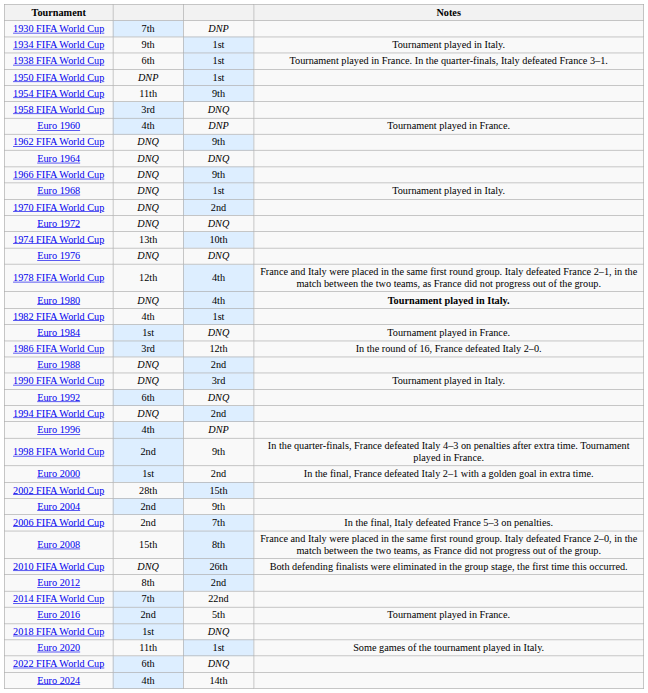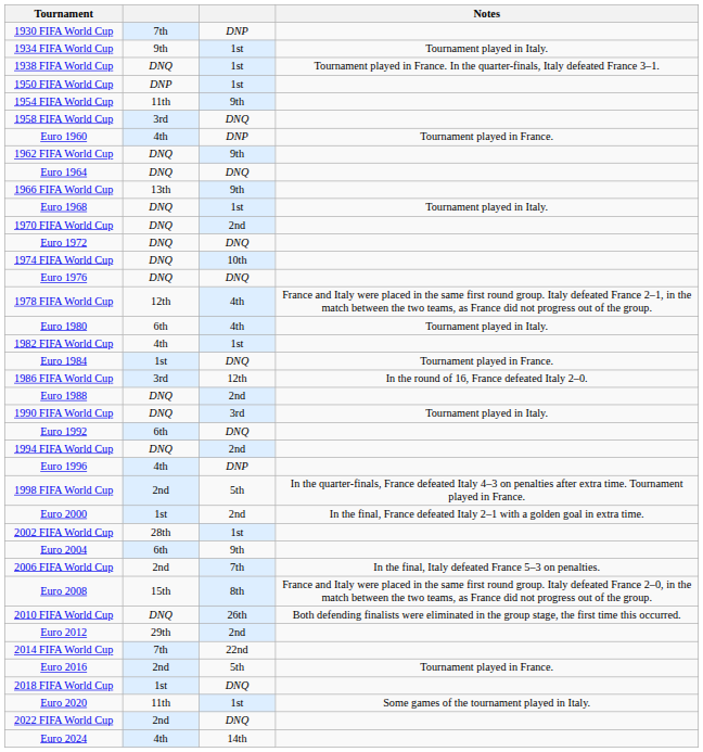 <table class="wikitable" style="text-align:center; width:1000px">
 <tr>
 <th width=17%>Tournament</th>
 <th width=11%></th>
 <th width=11%></th>
 <th width=61%>Notes</th>
 </tr>
 <tr>
 <td><a href='#'>1930 FIFA World Cup</a></td>
 <td style="background-color:#ddeeff;">7th</td>
 <td><em>DNP</em></td>
 <td></td>
 </tr>
 <tr>
 <td><a href='#'>1934 FIFA World Cup</a></td>
 <td>9th</td>
 <td style="background-color:#ddeeff;">1st</td>
 <td>Tournament played in Italy.</td>
 </tr>
 <tr>
 <td><a href='#'>1938 FIFA World Cup</a></td>
-<td>6th</td>
+<td><em>DNQ</em></td>
 <td style="background-color:#ddeeff;">1st</td>
 <td>Tournament played in France. In the quarter-finals, Italy defeated France 3–1.</td>
 </tr>
 <tr>
 <td><a href='#'>1950 FIFA World Cup</a></td>
 <td><em>DNP</em></td>
 <td style="background-color:#ddeeff;">1st</td>
 <td></td>
 </tr>
 <tr>
 <td><a href='#'>1954 FIFA World Cup</a></td>
 <td>11th</td>
 <td style="background-color:#ddeeff;">9th</td>
 <td></td>
 </tr>
 <tr>
 <td><a href='#'>1958 FIFA World Cup</a></td>
 <td style="background-color:#ddeeff;">3rd</td>
 <td><em>DNQ</em></td>
 <td></td>
 </tr>
 <tr>
 <td><a href='#'>Euro 1960</a></td>
 <td style="background-color:#ddeeff;">4th</td>
 <td><em>DNP</em></td>
 <td>Tournament played in France.</td>
 </tr>
 <tr>
 <td><a href='#'>1962 FIFA World Cup</a></td>
 <td><em>DNQ</em></td>
 <td style="background-color:#ddeeff;">9th</td>
 <td></td>
 </tr>
 <tr>
 <td><a href='#'>Euro 1964</a></td>
 <td><em>DNQ</em></td>
 <td><em>DNQ</em></td>
 <td></td>
 </tr>
 <tr>
 <td><a href='#'>1966 FIFA World Cup</a></td>
-<td><em>DNQ</em></td>
+<td>13th</td>
 <td style="background-color:#ddeeff;">9th</td>
 <td></td>
 </tr>
 <tr>
 <td><a href='#'>Euro 1968</a></td>
 <td><em>DNQ</em></td>
 <td style="background-color:#ddeeff;">1st</td>
 <td>Tournament played in Italy.</td>
 </tr>
 <tr>
 <td><a href='#'>1970 FIFA World Cup</a></td>
 <td><em>DNQ</em></td>
 <td style="background-color:#ddeeff;">2nd</td>
 <td></td>
 </tr>
 <tr>
 <td><a href='#'>Euro 1972</a></td>
 <td><em>DNQ</em></td>
 <td><em>DNQ</em></td>
 <td></td>
 </tr>
 <tr>
 <td><a href='#'>1974 FIFA World Cup</a></td>
-<td>13th</td>
+<td><em>DNQ</em></td>
 <td style="background-color:#ddeeff;">10th</td>
 <td></td>
 </tr>
 <tr>
 <td><a href='#'>Euro 1976</a></td>
 <td><em>DNQ</em></td>
 <td><em>DNQ</em></td>
 <td></td>
 </tr>
 <tr>
 <td><a href='#'>1978 FIFA World Cup</a></td>
 <td>12th</td>
 <td style="background-color:#ddeeff;">4th</td>
 <td>France and Italy were placed in the same first round group. Italy defeated France 2–1, in the match between the two teams, as France did not progress out of the group.</td>
 </tr>
 <tr>
 <td><a href='#'>Euro 1980</a></td>
-<td><em>DNQ</em></td>
+<td>6th</td>
 <td style="background-color:#ddeeff;">4th</td>
-<td><strong>Tournament played in Italy.</strong></td>
+<td>Tournament played in Italy.</td>
 </tr>
 <tr>
 <td><a href='#'>1982 FIFA World Cup</a></td>
 <td>4th</td>
 <td style="background-color:#ddeeff;">1st</td>
 <td></td>
 </tr>
 <tr>
 <td><a href='#'>Euro 1984</a></td>
 <td style="background-color:#ddeeff;">1st</td>
 <td><em>DNQ</em></td>
 <td>Tournament played in France.</td>
 </tr>
 <tr>
 <td><a href='#'>1986 FIFA World Cup</a></td>
 <td style="background-color:#ddeeff;">3rd</td>
 <td>12th</td>
 <td>In the round of 16, France defeated Italy 2–0.</td>
 </tr>
 <tr>
 <td><a href='#'>Euro 1988</a></td>
 <td><em>DNQ</em></td>
 <td style="background-color:#ddeeff;">2nd</td>
 <td></td>
 </tr>
 <tr>
 <td><a href='#'>1990 FIFA World Cup</a></td>
 <td><em>DNQ</em></td>
 <td style="background-color:#ddeeff;">3rd</td>
 <td>Tournament played in Italy.</td>
 </tr>
 <tr>
 <td><a href='#'>Euro 1992</a></td>
 <td style="background-color:#ddeeff;">6th</td>
 <td><em>DNQ</em></td>
 <td></td>
 </tr>
 <tr>
 <td><a href='#'>1994 FIFA World Cup</a></td>
 <td><em>DNQ</em></td>
 <td style="background-color:#ddeeff;">2nd</td>
 <td></td>
 </tr>
 <tr>
 <td><a href='#'>Euro 1996</a></td>
 <td style="background-color:#ddeeff;">4th</td>
 <td><em>DNP</em></td>
 <td></td>
 </tr>
 <tr>
 <td><a href='#'>1998 FIFA World Cup</a></td>
 <td style="background-color:#ddeeff;">2nd</td>
-<td>9th</td>
+<td>5th</td>
 <td>In the quarter-finals, France defeated Italy 4–3 on penalties after extra time. Tournament played in France.</td>
 </tr>
 <tr>
 <td><a href='#'>Euro 2000</a></td>
 <td style="background-color:#ddeeff;">1st</td>
 <td>2nd</td>
 <td>In the final, France defeated Italy 2–1 with a golden goal in extra time.</td>
 </tr>
 <tr>
 <td><a href='#'>2002 FIFA World Cup</a></td>
 <td>28th</td>
-<td style="background-color:#ddeeff;">15th</td>
+<td style="background-color:#ddeeff;">1st</td>
 <td></td>
 </tr>
 <tr>
 <td><a href='#'>Euro 2004</a></td>
-<td style="background-color:#ddeeff;">2nd</td>
+<td style="background-color:#ddeeff;">6th</td>
 <td>9th</td>
 <td></td>
 </tr>
 <tr>
 <td><a href='#'>2006 FIFA World Cup</a></td>
 <td>2nd</td>
 <td style="background-color:#ddeeff;">7th</td>
 <td>In the final, Italy defeated France 5–3 on penalties.</td>
 </tr>
 <tr>
 <td><a href='#'>Euro 2008</a></td>
 <td>15th</td>
 <td style="background-color:#ddeeff;">8th</td>
 <td>France and Italy were placed in the same first round group. Italy defeated France 2–0, in the match between the two teams, as France did not progress out of the group.</td>
 </tr>
 <tr>
 <td><a href='#'>2010 FIFA World Cup</a></td>
 <td><em>DNQ</em></td>
 <td style="background-color:#ddeeff;">26th</td>
 <td>Both defending finalists were eliminated in the group stage, the first time this occurred.</td>
 </tr>
 <tr>
 <td><a href='#'>Euro 2012</a></td>
-<td>8th</td>
+<td>29th</td>
 <td style="background-color:#ddeeff;">2nd</td>
 <td></td>
 </tr>
 <tr>
 <td><a href='#'>2014 FIFA World Cup</a></td>
 <td style="background-color:#ddeeff;">7th</td>
 <td>22nd</td>
 <td></td>
 </tr>
 <tr>
 <td><a href='#'>Euro 2016</a></td>
 <td style="background-color:#ddeeff;">2nd</td>
 <td>5th</td>
 <td>Tournament played in France.</td>
 </tr>
 <tr>
 <td><a href='#'>2018 FIFA World Cup</a></td>
 <td style="background-color:#ddeeff;">1st</td>
 <td><em>DNQ</em></td>
 <td></td>
 </tr>
 <tr>
 <td><a href='#'>Euro 2020</a></td>
 <td>11th</td>
 <td style="background-color:#ddeeff;">1st</td>
 <td>Some games of the tournament played in Italy.</td>
 </tr>
 <tr>
 <td><a href='#'>2022 FIFA World Cup</a></td>
-<td style="background-color:#ddeeff;">6th</td>
+<td style="background-color:#ddeeff;">2nd</td>
 <td><em>DNQ</em></td>
 <td></td>
 </tr>
 <tr>
 <td><a href='#'>Euro 2024</a></td>
 <td style="background-color:#ddeeff;">4th</td>
 <td>14th</td>
 <td></td>
 </tr>
 </table>
